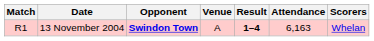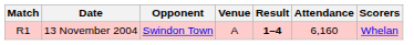 <table class="wikitable" style="font-size:100%; text-align:center">
 <tr>
 <th>Match</th>
 <th>Date</th>
 <th>Opponent</th>
 <th>Venue</th>
 <th>Result</th>
 <th>Attendance</th>
 <th>Scorers</th>
 </tr>
 <tr style="background: #FFCCCC;">
 <td>R1</td>
 <td>13 November 2004</td>
-<td><strong><a href='#'>Swindon Town</a></strong></td>
+<td><a href='#'>Swindon Town</a></td>
 <td>A</td>
 <td><strong>1–4</strong></td>
-<td>6,163</td>
+<td>6,160</td>
 <td><a href='#'>Whelan</a></td>
 </tr>
 </table>
